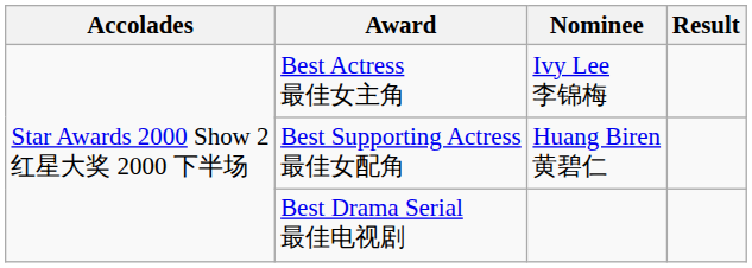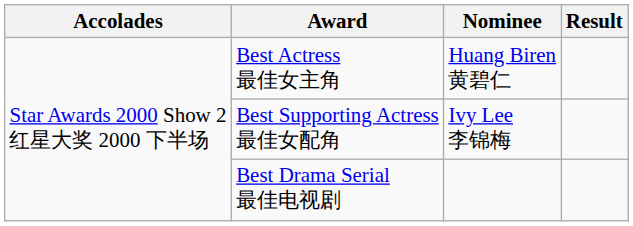 <table class="wikitable">
 <tr>
 <th>Accolades</th>
 <th>Award</th>
 <th>Nominee</th>
 <th>Result</th>
 </tr>
 <tr>
 <td rowspan="3"><a href='#'>Star Awards 2000</a> Show 2 <br> 红星大奖 2000 下半场</td>
 <td><a href='#'>Best Actress</a> <br> 最佳女主角</td>
-<td><a href='#'>Ivy Lee</a> <br> 李锦梅</td>
+<td><a href='#'>Huang Biren</a> <br> 黄碧仁</td>
 <td></td>
 </tr>
 <tr>
 <td><a href='#'>Best Supporting Actress</a> <br> 最佳女配角</td>
-<td><a href='#'>Huang Biren</a> <br> 黄碧仁</td>
+<td><a href='#'>Ivy Lee</a> <br> 李锦梅</td>
 <td></td>
 </tr>
 <tr>
 <td><a href='#'>Best Drama Serial</a> <br> 最佳电视剧</td>
 <td></td>
 <td></td>
 </tr>
 </table>
